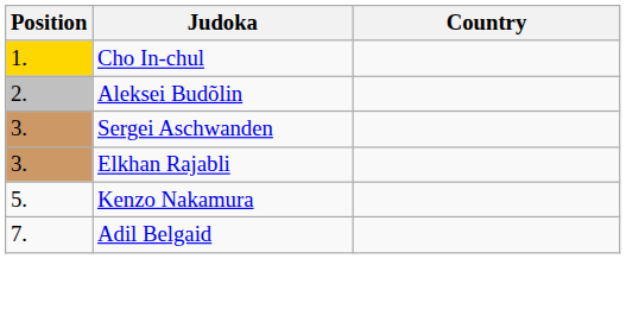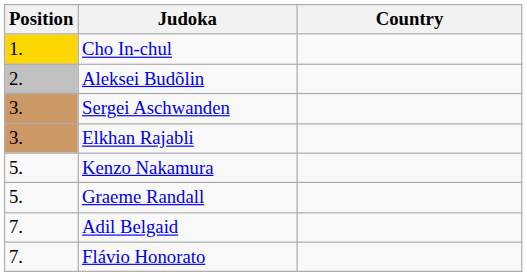 <table class=wikitable>
 <tr>
 <th width=10>Position</th>
 <th width=180>Judoka</th>
 <th width=185>Country</th>
 </tr>
 <tr>
 <td bgcolor=gold>1.</td>
 <td><a href='#'>Cho In-chul</a></td>
 <td></td>
 </tr>
 <tr>
 <td bgcolor=silver>2.</td>
 <td><a href='#'>Aleksei Budõlin</a></td>
 <td></td>
 </tr>
 <tr>
 <td bgcolor=CC9966>3.</td>
 <td><a href='#'>Sergei Aschwanden</a></td>
 <td></td>
 </tr>
 <tr>
 <td bgcolor=CC9966>3.</td>
 <td><a href='#'>Elkhan Rajabli</a></td>
 <td></td>
 </tr>
 <tr>
 <td>5.</td>
 <td><a href='#'>Kenzo Nakamura</a></td>
 <td></td>
 </tr>
 <tr>
+<td>5.</td>
+<td><a href='#'>Graeme Randall</a></td>
+<td></td>
+</tr>
+<tr>
 <td>7.</td>
 <td><a href='#'>Adil Belgaid</a></td>
 <td></td>
 </tr>
+<tr>
+<td>7.</td>
+<td><a href='#'>Flávio Honorato</a></td>
+<td></td>
+</tr>
 </table>
